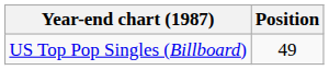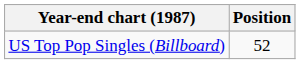 <table class="wikitable">
 <tr>
 <th>Year-end chart (1987)</th>
 <th>Position</th>
 </tr>
 <tr>
 <td><a href='#'>US Top Pop Singles (<em>Billboard</em>)</a></td>
-<td style="text-align:center;">49</td>
+<td style="text-align:center;">52</td>
 </tr>
 </table>
